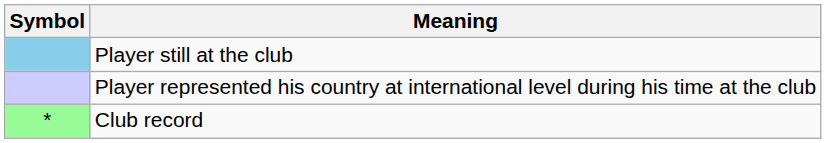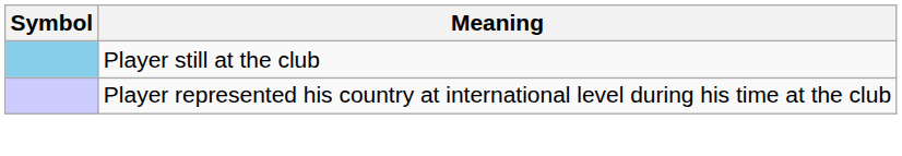 <table Class="wikitable">
 <tr>
 <th scope=col>Symbol</th>
 <th scope=col>Meaning</th>
 </tr>
 <tr>
 <td style="background:#87CEEB; text-align: center;"></td>
 <td>Player still at the club</td>
 </tr>
 <tr>
 <td style="background:#ccf; text-align: center;"></td>
 <td>Player represented his country at international level during his time at the club</td>
 </tr>
-<tr>
-<td style="background:#98FB98; text-align: center;">*</td>
-<td>Club record</td>
-</tr>
 </table>
